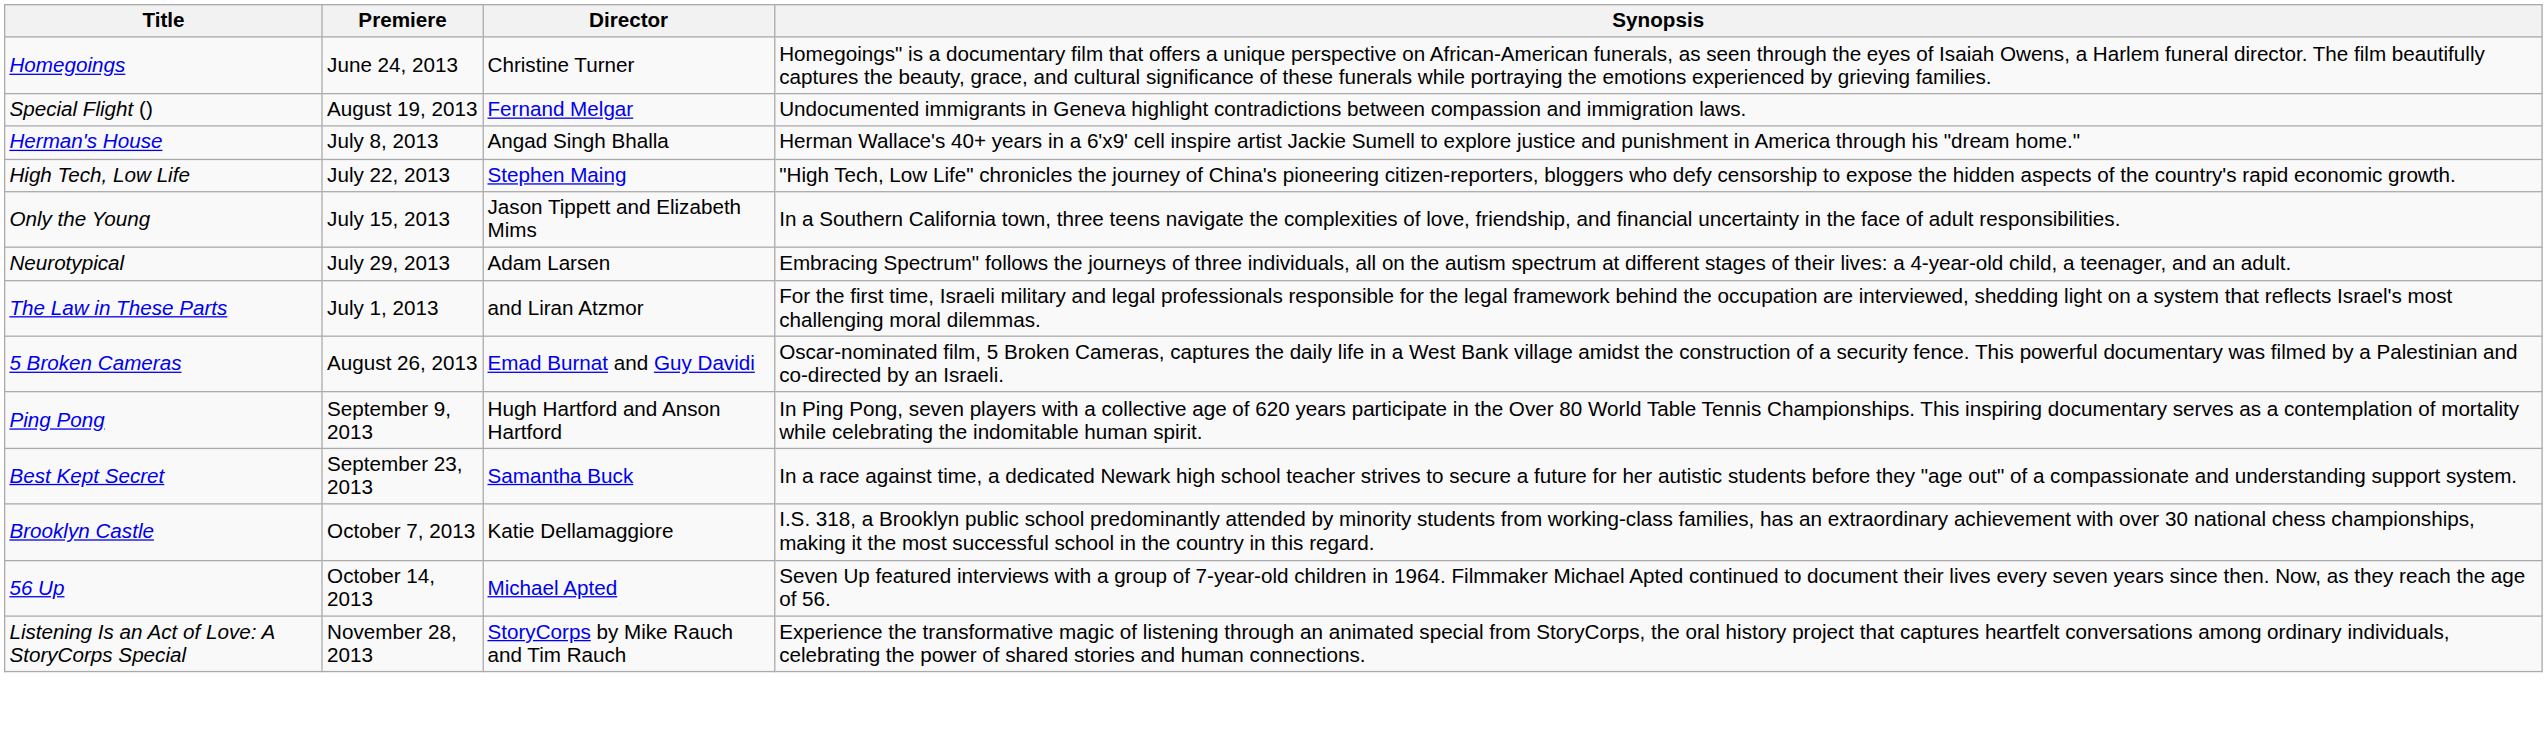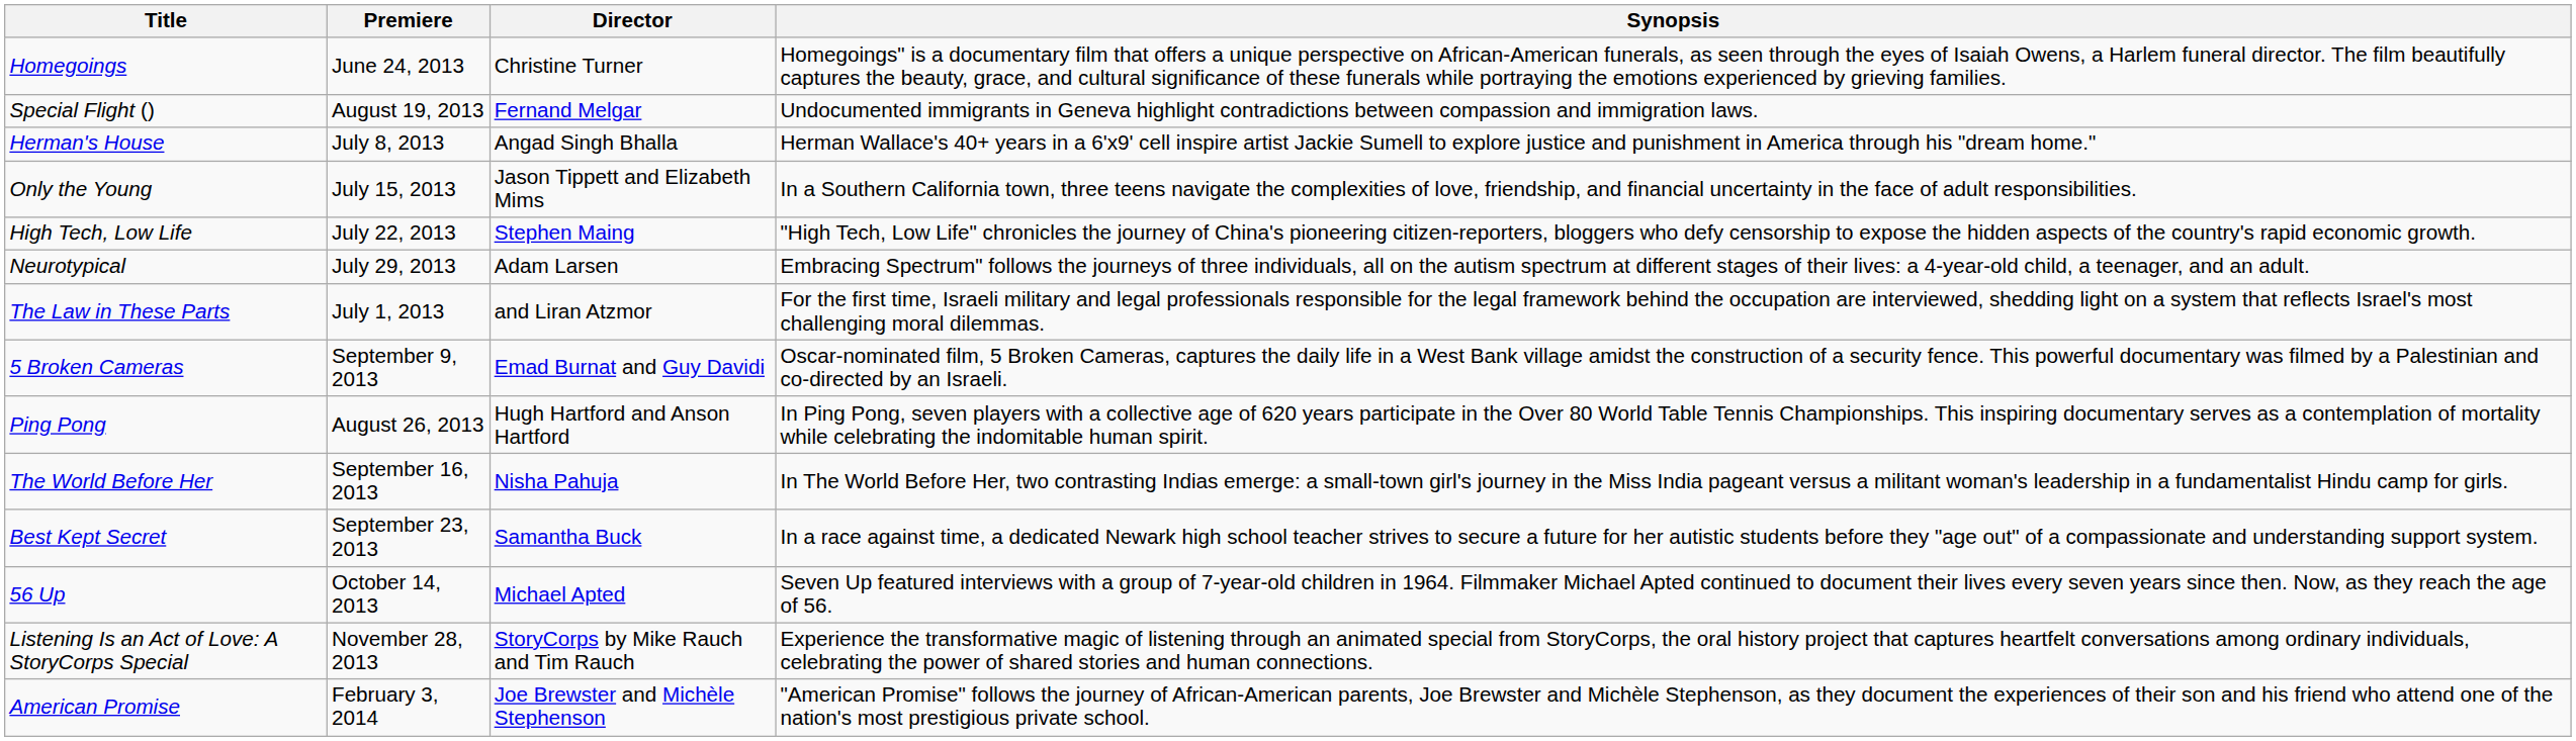 <table class="wikitable sortable">
 <tr>
 <th>Title</th>
 <th>Premiere</th>
 <th>Director</th>
 <th>Synopsis</th>
 </tr>
 <tr>
 <td><em><a href='#'>Homegoings</a></em></td>
 <td>June 24, 2013</td>
 <td>Christine Turner</td>
 <td>Homegoings" is a documentary film that offers a unique perspective on African-American funerals, as seen through the eyes of Isaiah Owens, a Harlem funeral director. The film beautifully captures the beauty, grace, and cultural significance of these funerals while portraying the emotions experienced by grieving families.</td>
 </tr>
 <tr>
 <td><em>Special Flight</em> ()</td>
 <td>August 19, 2013</td>
 <td><a href='#'>Fernand Melgar</a></td>
 <td>Undocumented immigrants in Geneva highlight contradictions between compassion and immigration laws.<br></td>
 </tr>
 <tr>
 <td><em><a href='#'>Herman's House</a></em></td>
 <td>July 8, 2013</td>
 <td>Angad Singh Bhalla</td>
 <td>Herman Wallace's 40+ years in a 6'x9' cell inspire artist Jackie Sumell to explore justice and punishment in America through his "dream home."<br></td>
 </tr>
 <tr>
+<td><em>Only the Young</em></td>
+<td>July 15, 2013</td>
+<td>Jason Tippett and Elizabeth Mims</td>
+<td>In a Southern California town, three teens navigate the complexities of love, friendship, and financial uncertainty in the face of adult responsibilities.<br></td>
+</tr>
+<tr>
 <td><em>High Tech, Low Life</em></td>
 <td>July 22, 2013</td>
 <td><a href='#'>Stephen Maing</a></td>
 <td>"High Tech, Low Life" chronicles the journey of China's pioneering citizen-reporters, bloggers who defy censorship to expose the hidden aspects of the country's rapid economic growth.</td>
-</tr>
-<tr>
-<td><em>Only the Young</em></td>
-<td>July 15, 2013</td>
-<td>Jason Tippett and Elizabeth Mims</td>
-<td>In a Southern California town, three teens navigate the complexities of love, friendship, and financial uncertainty in the face of adult responsibilities.<br></td>
 </tr>
 <tr>
 <td><em>Neurotypical</em></td>
 <td>July 29, 2013</td>
 <td>Adam Larsen</td>
 <td>Embracing Spectrum"  follows the journeys of three individuals, all on the autism spectrum at different stages of their lives: a 4-year-old child, a teenager, and an adult.</td>
 </tr>
 <tr>
 <td><em><a href='#'>The Law in These Parts</a></em></td>
 <td>July 1, 2013</td>
 <td>and Liran Atzmor</td>
 <td>For the first time, Israeli military and legal professionals responsible for the legal framework behind the occupation are interviewed, shedding light on a system that reflects Israel's most challenging moral dilemmas.</td>
 </tr>
 <tr>
 <td><em><a href='#'>5 Broken Cameras</a></em></td>
-<td>August 26, 2013</td>
+<td>September 9, 2013</td>
 <td><a href='#'>Emad Burnat</a> and <a href='#'>Guy Davidi</a></td>
 <td>Oscar-nominated film, 5 Broken Cameras, captures the daily life in a West Bank village amidst the construction of a security fence. This powerful documentary was filmed by a Palestinian and co-directed by an Israeli.</td>
 </tr>
 <tr>
 <td><em><a href='#'>Ping Pong</a></em></td>
-<td>September 9, 2013</td>
+<td>August 26, 2013</td>
 <td>Hugh Hartford and Anson Hartford</td>
 <td>In Ping Pong, seven players with a collective age of 620 years participate in the Over 80 World Table Tennis Championships. This inspiring documentary serves as a contemplation of mortality while celebrating the indomitable human spirit.</td>
+</tr>
+<tr>
+<td><em><a href='#'>The World Before Her</a></em></td>
+<td>September 16, 2013</td>
+<td><a href='#'>Nisha Pahuja</a></td>
+<td>In The World Before Her, two contrasting Indias emerge: a small-town girl's journey in the Miss India pageant versus a militant woman's leadership in a fundamentalist Hindu camp for girls.</td>
 </tr>
 <tr>
 <td><em><a href='#'>Best Kept Secret</a></em></td>
 <td>September 23, 2013</td>
 <td><a href='#'>Samantha Buck</a></td>
 <td>In a race against time, a dedicated Newark high school teacher strives to secure a future for her autistic students before they "age out" of a compassionate and understanding support system.</td>
-</tr>
-<tr>
-<td><em><a href='#'>Brooklyn Castle</a></em></td>
-<td>October 7, 2013</td>
-<td>Katie Dellamaggiore</td>
-<td>I.S. 318, a Brooklyn public school predominantly attended by minority students from working-class families, has an extraordinary achievement with over 30 national chess championships, making it the most successful school in the country in this regard.</td>
 </tr>
 <tr>
 <td><em><a href='#'>56 Up</a></em></td>
 <td>October 14, 2013</td>
 <td><a href='#'>Michael Apted</a></td>
 <td>Seven Up featured interviews with a group of 7-year-old children in 1964. Filmmaker Michael Apted continued to document their lives every seven years since then. Now, as they reach the age of 56.</td>
 </tr>
 <tr>
 <td><em>Listening Is an Act of Love: A StoryCorps Special</em></td>
 <td>November 28, 2013</td>
 <td><a href='#'>StoryCorps</a> by Mike Rauch and Tim Rauch</td>
 <td>Experience the transformative magic of listening through an animated special from StoryCorps, the oral history project that captures heartfelt conversations among ordinary individuals, celebrating the power of shared stories and human connections.</td>
 </tr>
+<tr>
+<td><em><a href='#'>American Promise</a></em></td>
+<td>February 3, 2014</td>
+<td><a href='#'>Joe Brewster</a> and <a href='#'>Michèle Stephenson</a></td>
+<td>"American Promise" follows the journey of African-American parents, Joe Brewster and Michèle Stephenson, as they document the experiences of their son and his friend who attend one of the nation's most prestigious private school.</td>
+</tr>
 </table>
